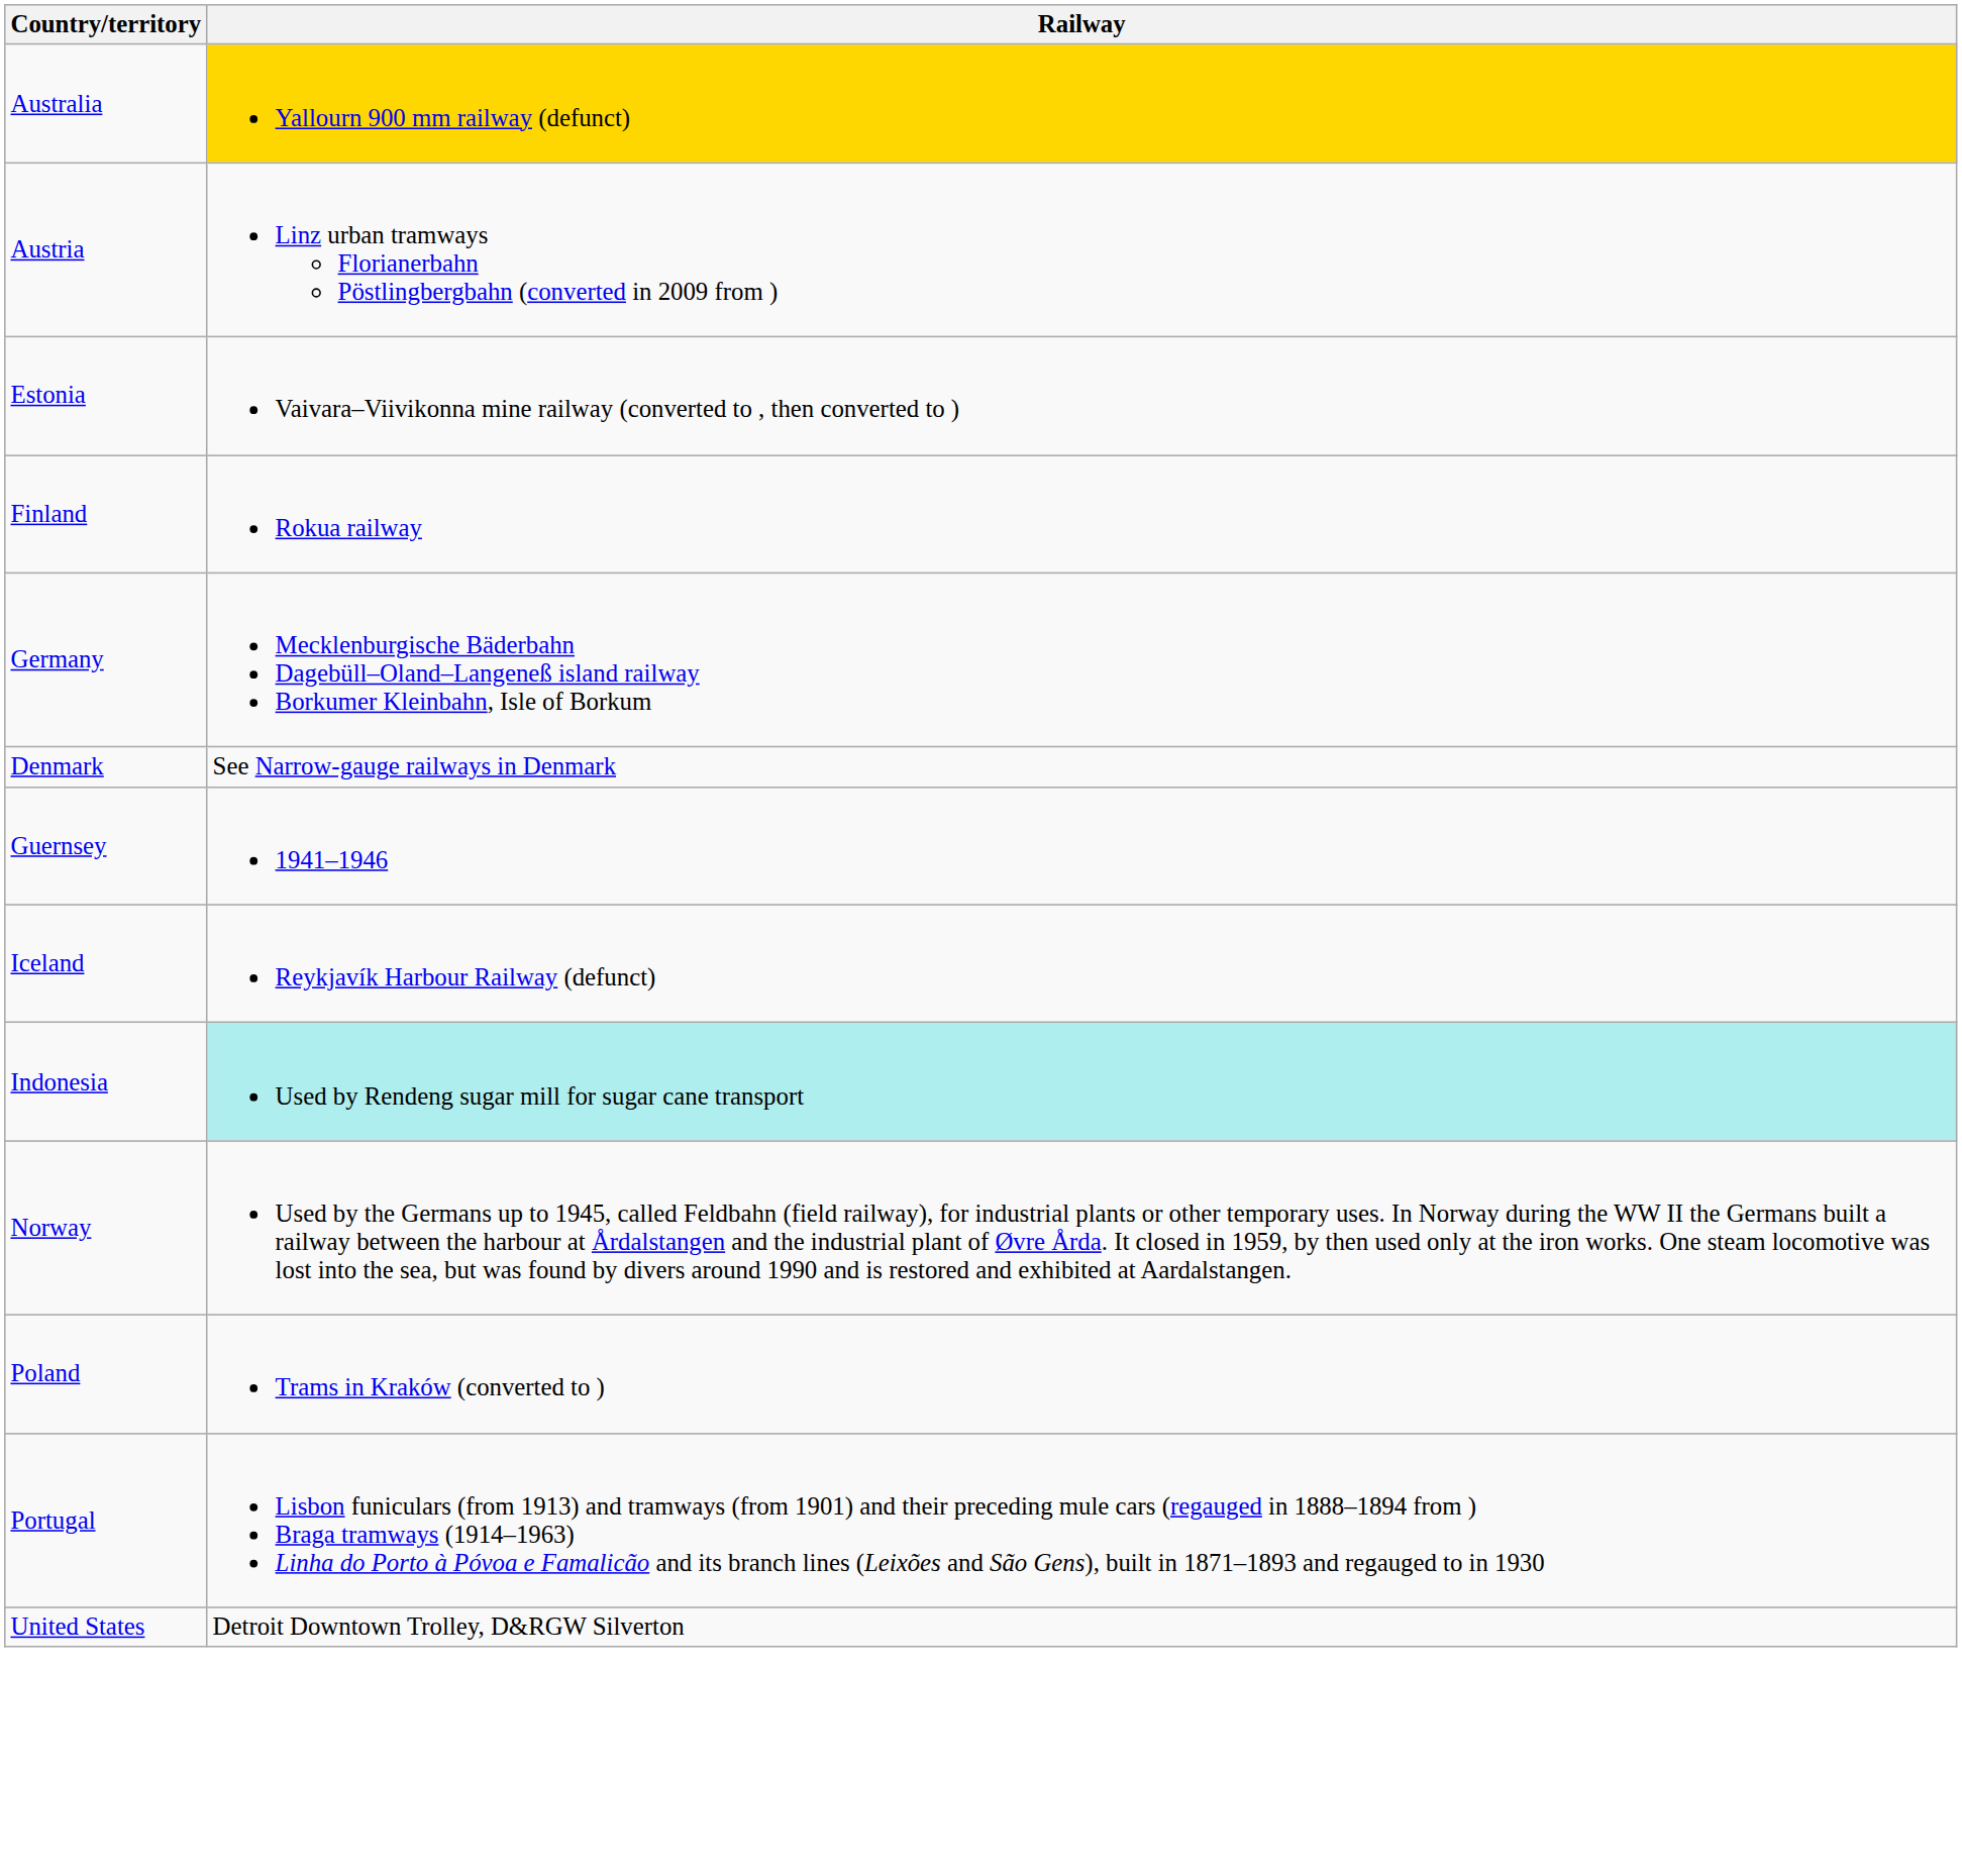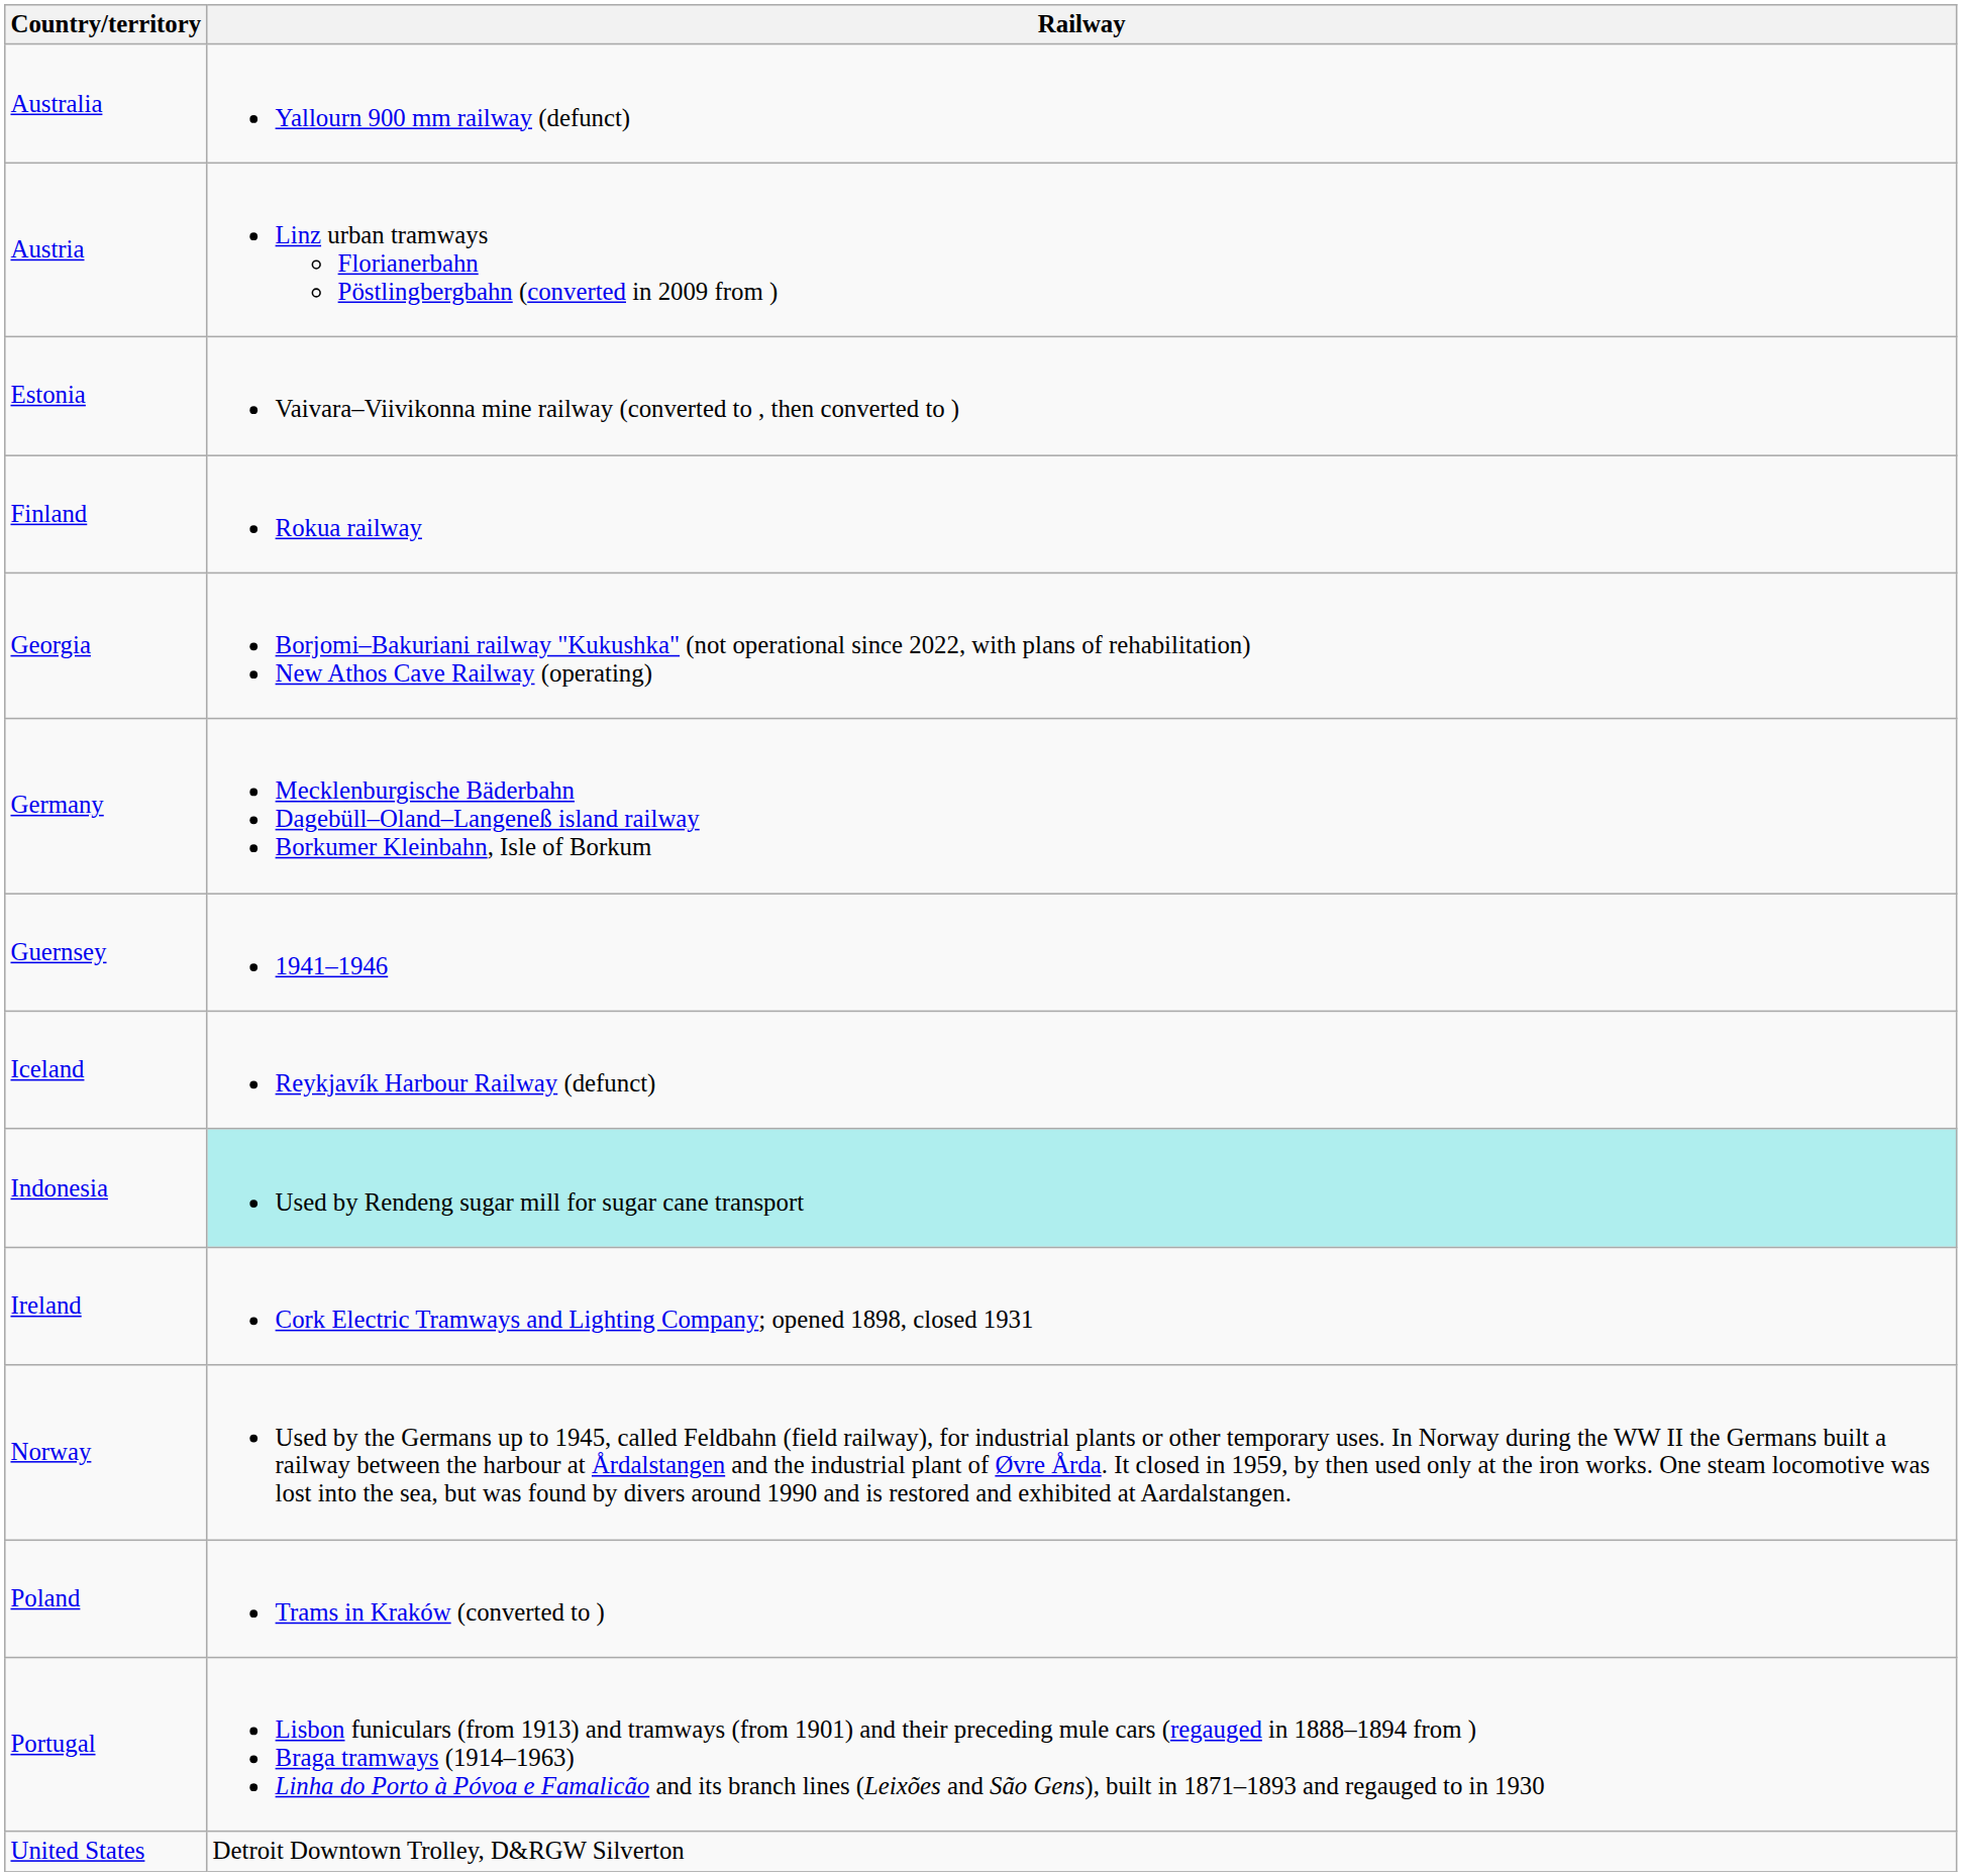 <table class=wikitable>
 <tr>
 <th>Country/territory</th>
 <th>Railway</th>
 </tr>
 <tr>
 <td><a href='#'>Australia</a></td>
-<td style="background: gold;"><br><ul><li><a href='#'>Yallourn 900 mm railway</a> (defunct)</li></ul></td>
+<td><br><ul><li><a href='#'>Yallourn 900 mm railway</a> (defunct)</li></ul></td>
 </tr>
 <tr>
 <td><a href='#'>Austria</a></td>
 <td><br><ul><li><a href='#'>Linz</a> urban tramways<ul><li><a href='#'>Florianerbahn</a></li><li><a href='#'>Pöstlingbergbahn</a> (<a href='#'>converted</a> in 2009 from )</li></ul></li></ul></td>
 </tr>
 <tr>
 <td><a href='#'>Estonia</a></td>
 <td><br><ul><li>Vaivara–Viivikonna mine railway (converted to , then converted to )</li></ul></td>
 </tr>
 <tr>
 <td><a href='#'>Finland</a></td>
 <td><br><ul><li><a href='#'>Rokua railway</a></li></ul></td>
 </tr>
 <tr>
+<td><a href='#'>Georgia</a></td>
+<td><br><ul><li><a href='#'>Borjomi–Bakuriani railway "Kukushka"</a> (not operational since 2022, with plans of rehabilitation)</li><li><a href='#'>New Athos Cave Railway</a> (operating)</li></ul></td>
+</tr>
+<tr>
 <td><a href='#'>Germany</a></td>
 <td><br><ul><li><a href='#'>Mecklenburgische Bäderbahn</a></li><li><a href='#'>Dagebüll–Oland–Langeneß island railway</a></li><li><a href='#'>Borkumer Kleinbahn</a>, Isle of Borkum</li></ul></td>
-</tr>
-<tr>
-<td><a href='#'>Denmark</a></td>
-<td>See <a href='#'>Narrow-gauge railways in Denmark</a></td>
 </tr>
 <tr>
 <td><a href='#'>Guernsey</a></td>
 <td><br><ul><li><a href='#'>1941–1946</a></li></ul></td>
 </tr>
 <tr>
 <td><a href='#'>Iceland</a></td>
 <td><br><ul><li><a href='#'>Reykjavík Harbour Railway</a> (defunct)</li></ul></td>
 </tr>
 <tr>
 <td><a href='#'>Indonesia</a></td>
 <td style="background: paleturquoise;"><br><ul><li>Used by Rendeng sugar mill for sugar cane transport</li></ul></td>
+</tr>
+<tr>
+<td><a href='#'>Ireland</a></td>
+<td><br><ul><li><a href='#'>Cork Electric Tramways and Lighting Company</a>; opened 1898, closed 1931</li></ul></td>
 </tr>
 <tr>
 <td><a href='#'>Norway</a></td>
 <td><br><ul><li>Used by the Germans up to 1945, called Feldbahn (field railway), for industrial plants or other temporary uses. In Norway during the WW II the Germans built a  railway between the harbour at <a href='#'>Årdalstangen</a> and the industrial plant of <a href='#'>Øvre Årda</a>. It closed in 1959, by then used only at the iron works. One steam locomotive was lost into the sea, but was found by divers around 1990 and is restored and exhibited at Aardalstangen.</li></ul></td>
 </tr>
 <tr>
 <td><a href='#'>Poland</a></td>
 <td><br><ul><li><a href='#'>Trams in Kraków</a> (converted to )</li></ul></td>
 </tr>
 <tr>
 <td><a href='#'>Portugal</a></td>
 <td><br><ul><li><a href='#'>Lisbon</a> funiculars (from 1913) and tramways (from 1901) and their preceding mule cars (<a href='#'>regauged</a> in 1888–1894 from )</li><li><a href='#'>Braga tramways</a> (1914–1963)</li><li><em><a href='#'>Linha do Porto à Póvoa e Famalicão</a></em> and its branch lines (<em>Leixões</em> and <em>São Gens</em>), built in 1871–1893 and regauged to  in 1930 </li></ul></td>
 </tr>
 <tr>
 <td><a href='#'>United States</a></td>
 <td>Detroit Downtown Trolley, D&RGW Silverton</td>
 </tr>
 </table>
